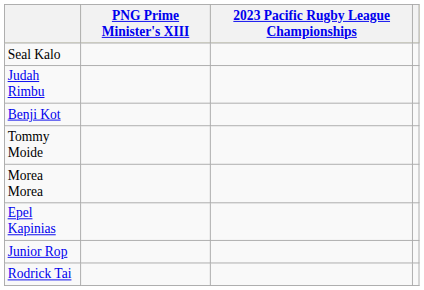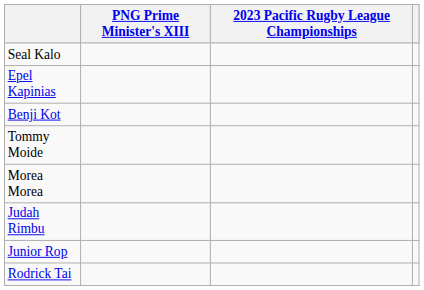 <table class="wikitable"  style="width:50%; font-size:90%;">
 <tr style="background:#bdb76b;">
 <th></th>
 <th><a href='#'>PNG Prime Minister's XIII</a></th>
 <th><a href='#'>2023 Pacific Rugby League Championships</a></th>
 <th></th>
 </tr>
 <tr>
 <td>Seal Kalo</td>
 <td></td>
 <td></td>
 <td></td>
 </tr>
 <tr>
-<td><a href='#'>Judah Rimbu</a></td>
+<td><a href='#'>Epel Kapinias</a></td>
 <td></td>
 <td></td>
 <td></td>
 </tr>
 <tr>
 <td><a href='#'>Benji Kot</a></td>
 <td></td>
 <td></td>
 <td></td>
 </tr>
 <tr>
 <td>Tommy Moide</td>
 <td></td>
 <td></td>
 <td></td>
 </tr>
 <tr>
 <td>Morea Morea</td>
 <td></td>
 <td></td>
 <td></td>
 </tr>
 <tr>
-<td><a href='#'>Epel Kapinias</a></td>
+<td><a href='#'>Judah Rimbu</a></td>
 <td></td>
 <td></td>
 <td></td>
 </tr>
 <tr>
 <td><a href='#'>Junior Rop</a></td>
 <td></td>
 <td></td>
 <td></td>
 </tr>
 <tr>
 <td><a href='#'>Rodrick Tai</a></td>
 <td></td>
 <td></td>
 <td></td>
 </tr>
 </table>
